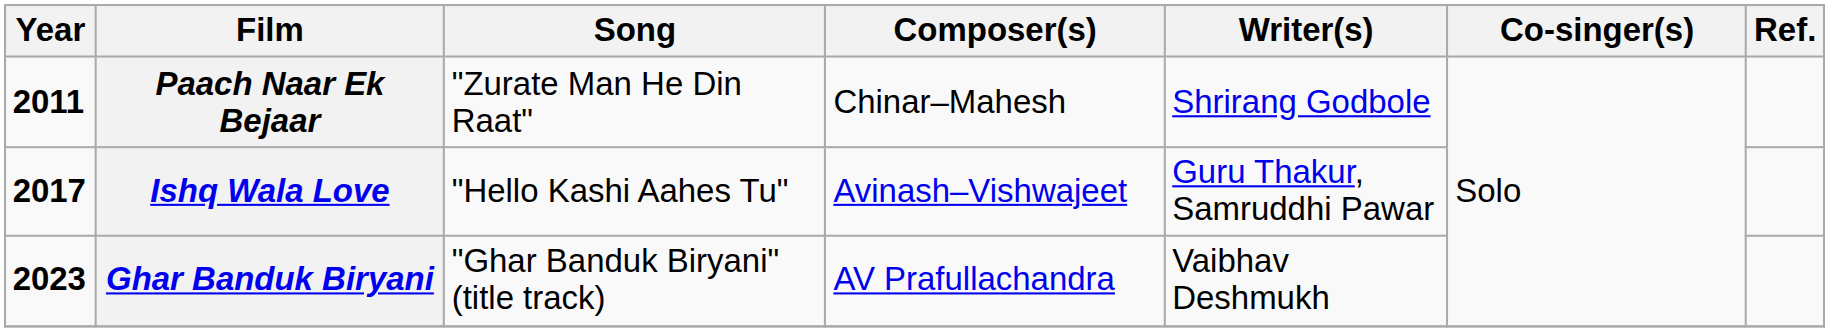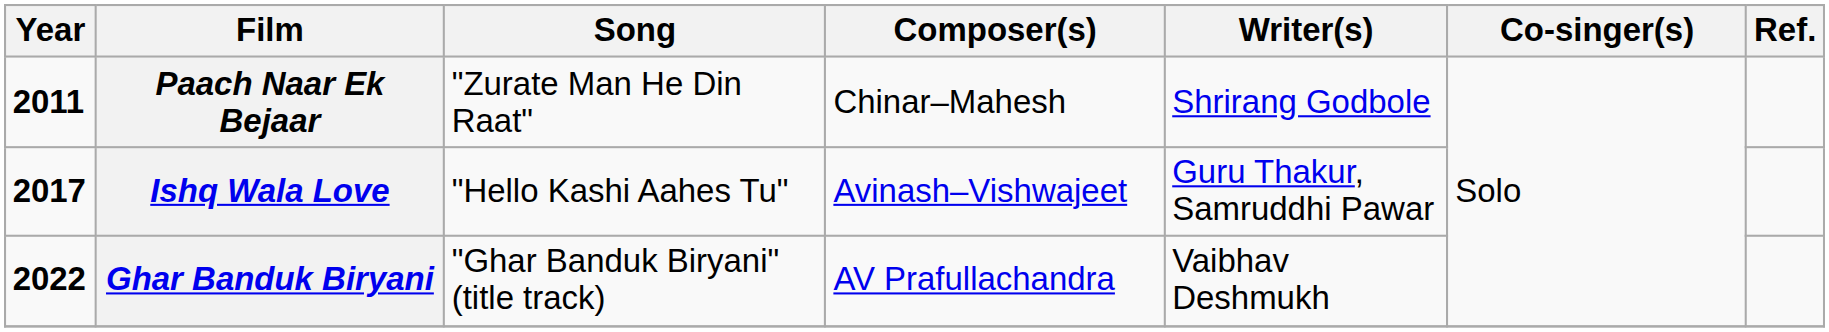 <table class="wikitable plainrowheaders" width="100%" "textcolor:#000;">
 <tr>
 <th scope="col" width=5%><strong>Year</strong></th>
 <th scope="col" width=20%><strong>Film</strong></th>
 <th scope="col" width=22%><strong>Song</strong></th>
 <th scope="col" width=19%><strong>Composer(s)</strong></th>
 <th scope="col" width=16%><strong>Writer(s)</strong></th>
 <th scope="col" width=17%><strong>Co-singer(s)</strong></th>
 <th scope="col" width=1%><strong>Ref.</strong></th>
 </tr>
 <tr>
 <td><strong>2011</strong></td>
 <th scope="row"><strong><em>Paach Naar Ek Bejaar</em></strong></th>
 <td>"Zurate Man He Din Raat"</td>
 <td>Chinar–Mahesh</td>
 <td><a href='#'>Shrirang Godbole</a></td>
 <td rowspan="3">Solo</td>
 <td></td>
 </tr>
 <tr>
 <td><strong>2017</strong></td>
 <th scope="row"><strong><em><a href='#'>Ishq Wala Love</a></em></strong></th>
 <td>"Hello Kashi Aahes Tu"</td>
 <td><a href='#'>Avinash–Vishwajeet</a></td>
 <td><a href='#'>Guru Thakur</a>, Samruddhi Pawar</td>
 <td></td>
 </tr>
 <tr>
-<td><strong>2023</strong></td>
+<td><strong>2022</strong></td>
 <th scope="row"><strong><em><a href='#'>Ghar Banduk Biryani</a></em></strong></th>
 <td>"Ghar Banduk Biryani"(title track)</td>
 <td><a href='#'>AV Prafullachandra</a></td>
 <td>Vaibhav Deshmukh</td>
 <td></td>
 </tr>
 <tr>
 </tr>
 </table>
